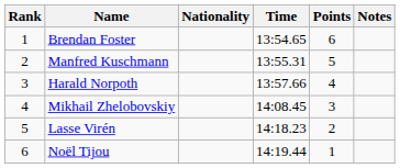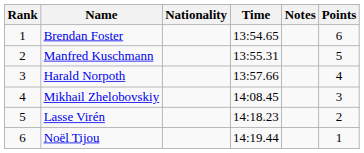 <table class="wikitable sortable" style="text-align:center">
 <tr>
 <th>Rank</th>
 <th>Name</th>
 <th>Nationality</th>
 <th>Time</th>
+<th>Notes</th>
 <th>Points</th>
-<th>Notes</th>
 </tr>
 <tr>
 <td>1</td>
 <td align=left><a href='#'>Brendan Foster</a></td>
 <td align=left></td>
 <td>13:54.65</td>
+<td></td>
 <td>6</td>
-<td></td>
 </tr>
 <tr>
 <td>2</td>
 <td align=left><a href='#'>Manfred Kuschmann</a></td>
 <td align=left></td>
 <td>13:55.31</td>
+<td></td>
 <td>5</td>
-<td></td>
 </tr>
 <tr>
 <td>3</td>
 <td align=left><a href='#'>Harald Norpoth</a></td>
 <td align=left></td>
 <td>13:57.66</td>
+<td></td>
 <td>4</td>
-<td></td>
 </tr>
 <tr>
 <td>4</td>
 <td align=left><a href='#'>Mikhail Zhelobovskiy</a></td>
 <td align=left></td>
 <td>14:08.45</td>
+<td></td>
 <td>3</td>
-<td></td>
 </tr>
 <tr>
 <td>5</td>
 <td align=left><a href='#'>Lasse Virén</a></td>
 <td align=left></td>
 <td>14:18.23</td>
+<td></td>
 <td>2</td>
-<td></td>
 </tr>
 <tr>
 <td>6</td>
 <td align=left><a href='#'>Noël Tijou</a></td>
 <td align=left></td>
 <td>14:19.44</td>
+<td></td>
 <td>1</td>
-<td></td>
 </tr>
 </table>
